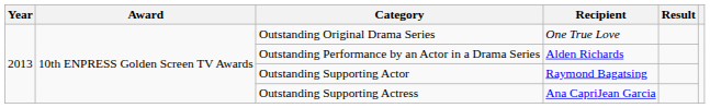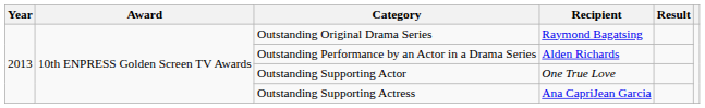 <table class="wikitable">
 <tr>
 <th>Year</th>
 <th>Award</th>
 <th>Category</th>
 <th>Recipient</th>
 <th>Result</th>
 <th></th>
 </tr>
 <tr>
 <td rowspan=4>2013</td>
 <td rowspan=4>10th ENPRESS Golden Screen TV Awards</td>
 <td>Outstanding Original Drama Series</td>
-<td><em>One True Love</em></td>
+<td><a href='#'>Raymond Bagatsing</a></td>
 <td></td>
 <td rowspan=4></td>
 </tr>
 <tr>
 <td>Outstanding Performance by an Actor in a Drama Series</td>
 <td><a href='#'>Alden Richards</a></td>
 <td></td>
 </tr>
 <tr>
 <td>Outstanding Supporting Actor</td>
-<td><a href='#'>Raymond Bagatsing</a></td>
+<td><em>One True Love</em></td>
 <td></td>
 </tr>
 <tr>
 <td rowspan=2>Outstanding Supporting Actress</td>
 <td rowspan=2><a href='#'>Ana Capri</a><a href='#'>Jean Garcia</a></td>
 <td></td>
 </tr>
 </table>
